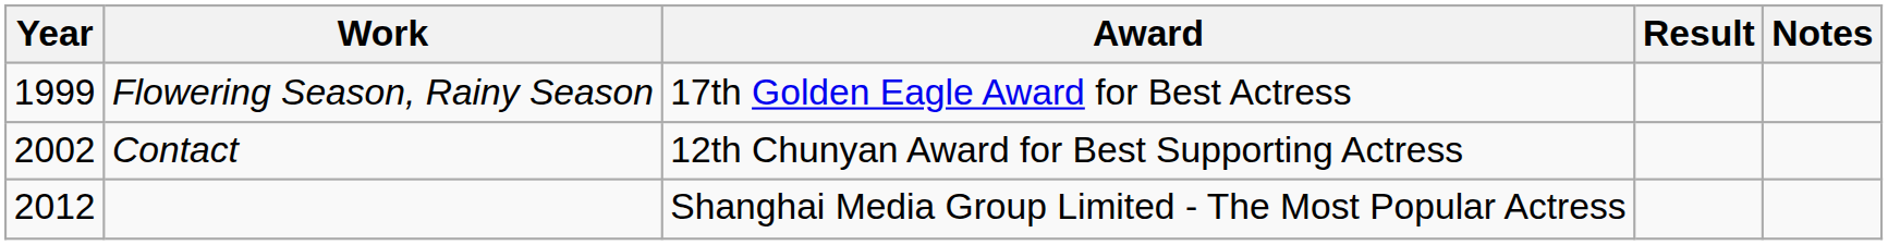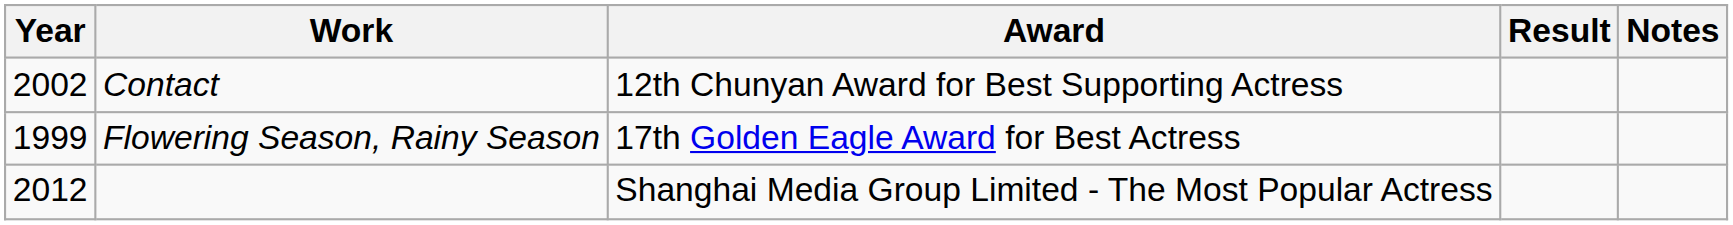 <table class="wikitable">
 <tr>
 <th>Year</th>
 <th>Work</th>
 <th>Award</th>
 <th>Result</th>
 <th>Notes</th>
 </tr>
 <tr>
-<td>1999</td>
-<td><em>Flowering Season, Rainy Season</em></td>
-<td>17th <a href='#'>Golden Eagle Award</a> for Best Actress</td>
+<td>2002</td>
+<td><em>Contact</em></td>
+<td>12th Chunyan Award for Best Supporting Actress</td>
 <td></td>
 <td></td>
 </tr>
 <tr>
-<td>2002</td>
-<td><em>Contact</em></td>
-<td>12th Chunyan Award for Best Supporting Actress</td>
+<td>1999</td>
+<td><em>Flowering Season, Rainy Season</em></td>
+<td>17th <a href='#'>Golden Eagle Award</a> for Best Actress</td>
 <td></td>
 <td></td>
 </tr>
 <tr>
 <td>2012</td>
 <td></td>
 <td>Shanghai Media Group Limited - The Most Popular Actress</td>
 <td></td>
 <td></td>
 </tr>
 </table>
